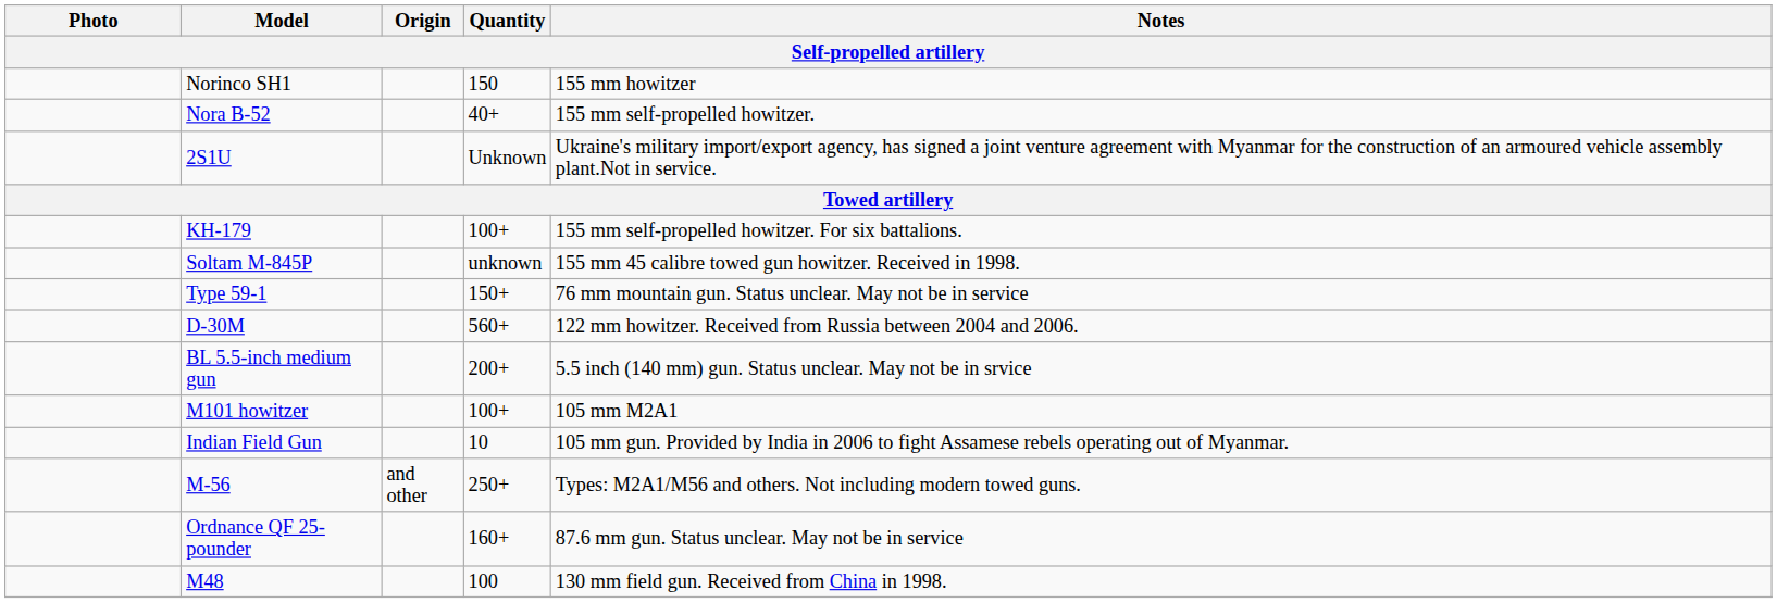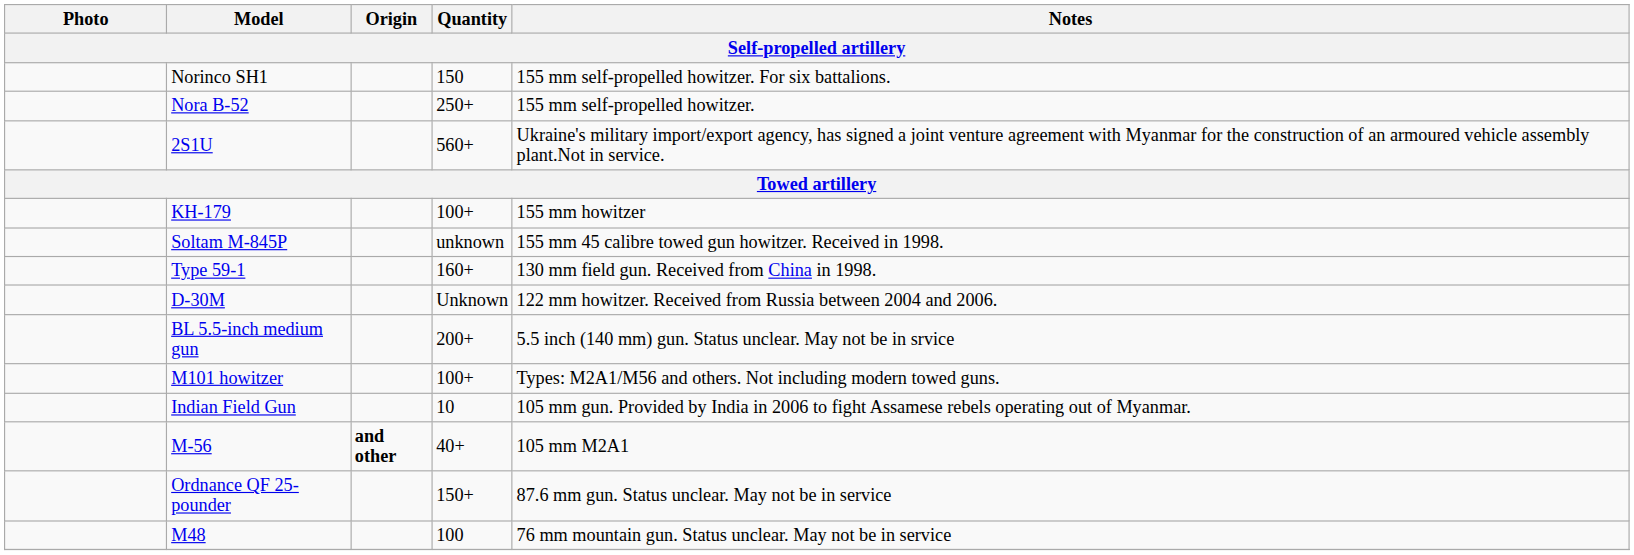 <table class="wikitable" style="width:90%;">
 <tr>
 <th width="10%">Photo</th>
 <th>Model</th>
 <th>Origin</th>
 <th>Quantity</th>
 <th>Notes</th>
 </tr>
 <tr>
 <th colspan="7"><a href='#'>Self-propelled artillery</a></th>
 </tr>
 <tr>
 <td></td>
 <td>Norinco SH1</td>
 <td></td>
 <td>150</td>
-<td>155 mm howitzer</td>
+<td>155 mm self-propelled howitzer. For six  battalions.</td>
 </tr>
 <tr>
 <td></td>
 <td><a href='#'>Nora B-52</a></td>
 <td></td>
-<td>40+</td>
+<td>250+</td>
 <td>155 mm self-propelled howitzer.</td>
 </tr>
 <tr>
 <td></td>
 <td><a href='#'>2S1U</a></td>
 <td></td>
-<td>Unknown</td>
+<td>560+</td>
 <td>Ukraine's military import/export agency, has signed a joint venture agreement with Myanmar for the construction of an armoured vehicle assembly plant.Not in service.</td>
 </tr>
 <tr>
 <th colspan="7"><a href='#'>Towed artillery</a></th>
 </tr>
 <tr>
 <td></td>
 <td><a href='#'>KH-179</a></td>
 <td></td>
 <td>100+</td>
-<td>155 mm self-propelled howitzer. For six  battalions.</td>
+<td>155 mm howitzer</td>
 </tr>
 <tr>
 <td></td>
 <td><a href='#'>Soltam M-845P</a></td>
 <td></td>
 <td>unknown</td>
 <td>155 mm 45 calibre towed gun howitzer. Received in 1998.</td>
 </tr>
 <tr>
 <td></td>
 <td><a href='#'>Type 59-1</a></td>
 <td></td>
-<td>150+</td>
-<td>76 mm mountain gun. Status unclear. May not be in service</td>
+<td>160+</td>
+<td>130 mm field gun. Received from <a href='#'>China</a> in 1998.</td>
 </tr>
 <tr>
 <td></td>
 <td><a href='#'>D-30M</a></td>
 <td></td>
-<td>560+</td>
+<td>Unknown</td>
 <td>122 mm howitzer. Received from Russia between 2004 and 2006.</td>
 </tr>
 <tr>
 <td></td>
 <td><a href='#'>BL 5.5-inch medium gun</a></td>
 <td></td>
 <td>200+</td>
 <td>5.5 inch (140 mm) gun. Status unclear. May not be in srvice</td>
 </tr>
 <tr>
 <td></td>
 <td><a href='#'>M101 howitzer</a></td>
 <td></td>
 <td>100+</td>
-<td>105 mm M2A1</td>
+<td>Types: M2A1/M56 and others. Not including modern towed guns.</td>
 </tr>
 <tr>
 <td></td>
 <td><a href='#'>Indian Field Gun</a></td>
 <td></td>
 <td>10</td>
 <td>105 mm gun. Provided by India in 2006 to fight Assamese rebels operating out of Myanmar.</td>
 </tr>
 <tr>
 <td></td>
 <td><a href='#'>M-56</a></td>
-<td> and other</td>
-<td>250+</td>
-<td>Types: M2A1/M56 and others. Not including modern towed guns.</td>
+<td><strong> and other</strong></td>
+<td>40+</td>
+<td>105 mm M2A1</td>
 </tr>
 <tr>
 <td></td>
 <td><a href='#'>Ordnance QF 25-pounder</a></td>
 <td></td>
-<td>160+</td>
+<td>150+</td>
 <td>87.6 mm gun. Status unclear. May not be in service</td>
 </tr>
 <tr>
 <td></td>
 <td><a href='#'>M48</a></td>
 <td></td>
 <td>100</td>
-<td>130 mm field gun. Received from <a href='#'>China</a> in 1998.</td>
+<td>76 mm mountain gun. Status unclear. May not be in service</td>
 </tr>
 <tr>
 </tr>
 </table>
